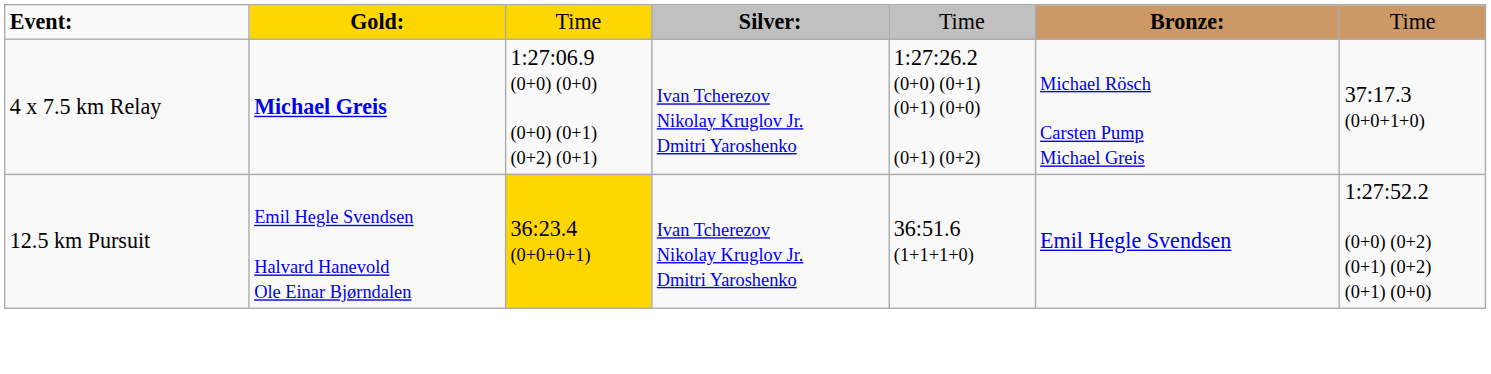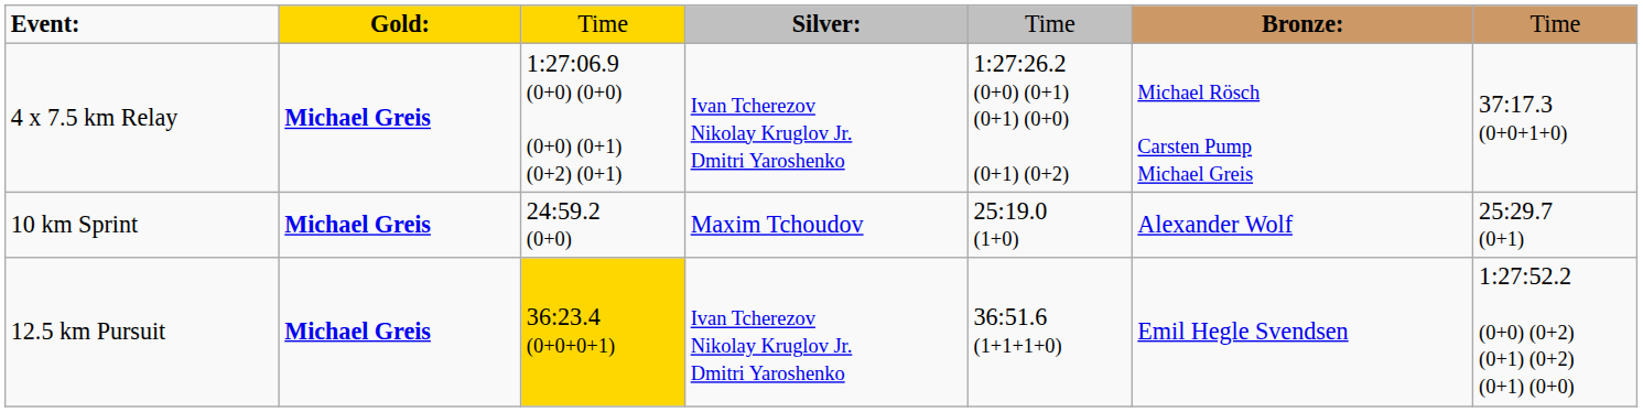 <table class="wikitable" width=85%>
 <tr>
 <td><strong>Event:</strong></td>
 <td style="text-align:center;background-color:gold;"><strong>Gold:</strong></td>
 <td style="text-align:center;background-color:gold;">Time</td>
 <td style="text-align:center;background-color:silver;"><strong>Silver:</strong></td>
 <td style="text-align:center;background-color:silver;">Time</td>
 <td style="text-align:center;background-color:#CC9966;"><strong>Bronze:</strong></td>
 <td style="text-align:center;background-color:#CC9966;">Time</td>
 </tr>
 <tr>
 <td>4 x 7.5 km Relay<br></td>
 <td><strong><a href='#'>Michael Greis</a></strong><br><small></small></td>
 <td>1:27:06.9<br><small>(0+0) (0+0)<br><br>(0+0) (0+1)<br>(0+2) (0+1)</small></td>
 <td>  <br><small><a href='#'>Ivan Tcherezov</a><br><a href='#'>Nikolay Kruglov Jr.</a><br><a href='#'>Dmitri Yaroshenko</a><br></small></td>
 <td>1:27:26.2<br><small>(0+0) (0+1)<br>(0+1) (0+0)<br><br>(0+1) (0+2)</small></td>
 <td>  <br><small><a href='#'>Michael Rösch</a><br><br><a href='#'>Carsten Pump</a><br><a href='#'>Michael Greis</a></small></td>
 <td>37:17.3<br><small>(0+0+1+0)</small></td>
 </tr>
 <tr>
+<td>10 km Sprint<br></td>
+<td><strong><a href='#'>Michael Greis</a></strong><br><small></small></td>
+<td>24:59.2<br><small>(0+0)</small></td>
+<td><a href='#'>Maxim Tchoudov</a><br><small></small></td>
+<td>25:19.0<br><small>(1+0)</small></td>
+<td><a href='#'>Alexander Wolf</a><br><small></small></td>
+<td>25:29.7<br><small>(0+1)</small></td>
+</tr>
+<tr>
 <td>12.5 km Pursuit<br></td>
-<td><strong></strong>  <br><small><a href='#'>Emil Hegle Svendsen</a><br><br><a href='#'>Halvard Hanevold</a><br><a href='#'>Ole Einar Bjørndalen</a></small></td>
+<td><strong><a href='#'>Michael Greis</a></strong><br><small></small></td>
 <td style="background: gold;">36:23.4<br><small>(0+0+0+1)</small></td>
 <td>  <br><small><a href='#'>Ivan Tcherezov</a><br><a href='#'>Nikolay Kruglov Jr.</a><br><a href='#'>Dmitri Yaroshenko</a><br></small></td>
 <td>36:51.6<br><small>(1+1+1+0)</small></td>
 <td><a href='#'>Emil Hegle Svendsen</a><br><small></small></td>
 <td>1:27:52.2<br><small><br>(0+0) (0+2)<br>(0+1) (0+2)<br>(0+1) (0+0)</small></td>
 </tr>
 </table>
